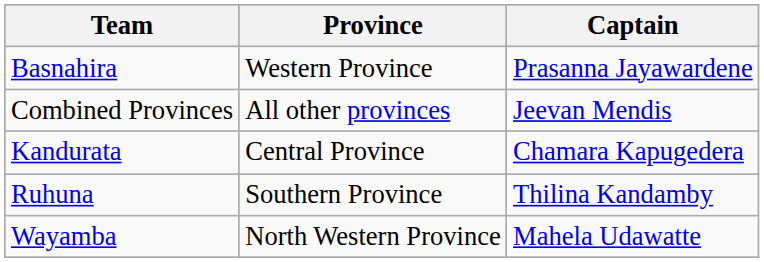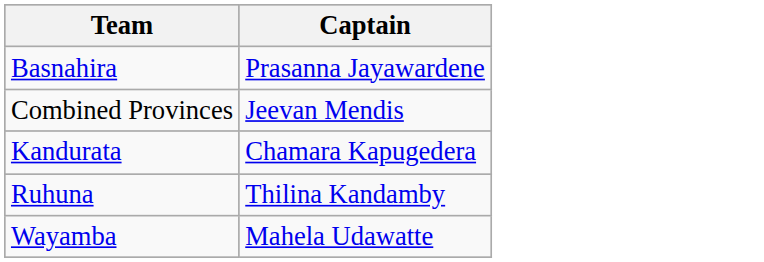 <table class="wikitable">
 <tr>
 <th>Team</th>
-<th>Province</th>
 <th>Captain</th>
 </tr>
 <tr>
 <td><a href='#'>Basnahira</a></td>
-<td>Western Province</td>
 <td><a href='#'>Prasanna Jayawardene</a></td>
 </tr>
 <tr>
 <td>Combined Provinces</td>
-<td>All other <a href='#'>provinces</a></td>
 <td><a href='#'>Jeevan Mendis</a></td>
 </tr>
 <tr>
 <td><a href='#'>Kandurata</a></td>
-<td>Central Province</td>
 <td><a href='#'>Chamara Kapugedera</a></td>
 </tr>
 <tr>
 <td><a href='#'>Ruhuna</a></td>
-<td>Southern Province</td>
 <td><a href='#'>Thilina Kandamby</a></td>
 </tr>
 <tr>
 <td><a href='#'>Wayamba</a></td>
-<td>North Western Province</td>
 <td><a href='#'>Mahela Udawatte</a></td>
 </tr>
 </table>
